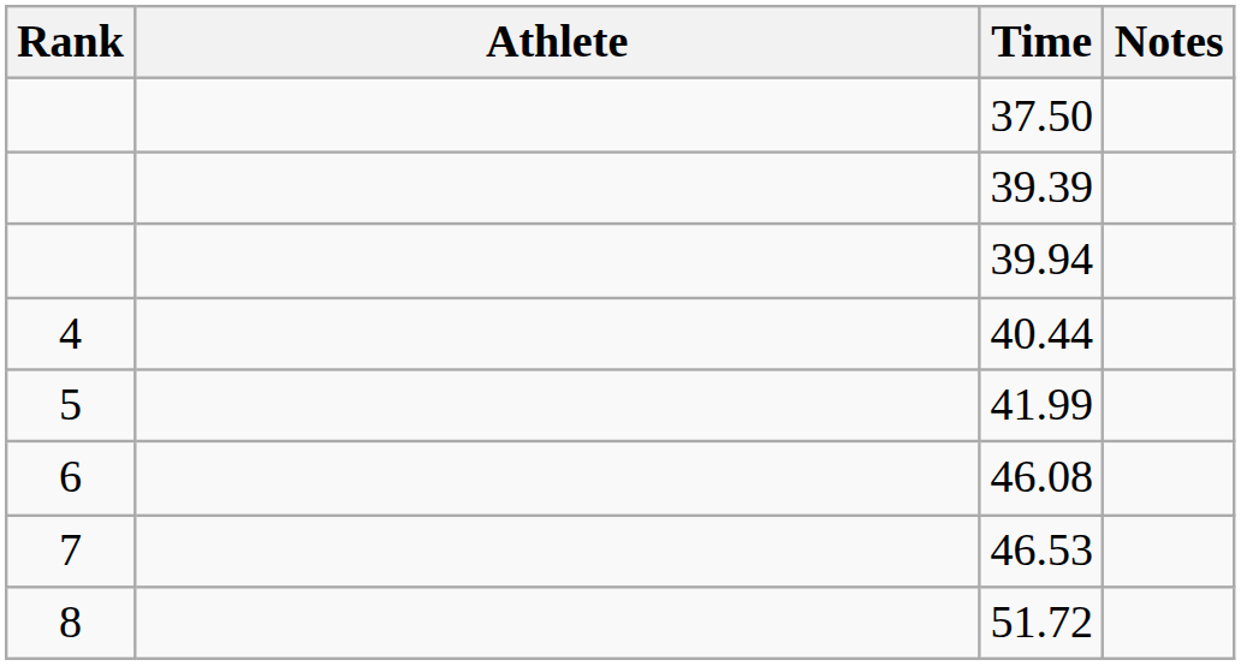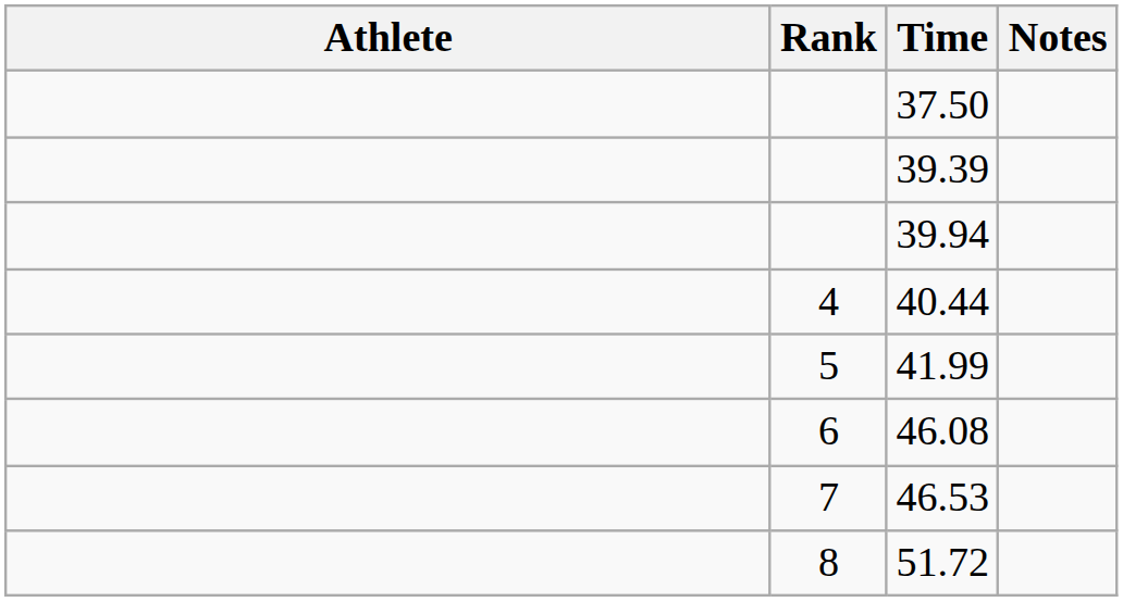 <table class="wikitable" style="text-align:center">
 <tr>
+<th Style="width:18em">Athlete</th>
 <th>Rank</th>
-<th Style="width:18em">Athlete</th>
 <th>Time</th>
 <th>Notes</th>
 </tr>
 <tr>
+<td style="text-align:left"></td>
 <td></td>
-<td style="text-align:left"></td>
 <td>37.50</td>
 <td></td>
 </tr>
 <tr>
+<td style="text-align:left"></td>
 <td></td>
-<td style="text-align:left"></td>
 <td>39.39</td>
 <td></td>
 </tr>
 <tr>
+<td style="text-align:left"></td>
 <td></td>
-<td style="text-align:left"></td>
 <td>39.94</td>
 <td></td>
 </tr>
 <tr>
+<td style="text-align:left"></td>
 <td>4</td>
-<td style="text-align:left"></td>
 <td>40.44</td>
 <td></td>
 </tr>
 <tr>
+<td style="text-align:left"></td>
 <td>5</td>
-<td style="text-align:left"></td>
 <td>41.99</td>
 <td></td>
 </tr>
 <tr>
+<td style="text-align:left"></td>
 <td>6</td>
-<td style="text-align:left"></td>
 <td>46.08</td>
 <td></td>
 </tr>
 <tr>
+<td style="text-align:left"></td>
 <td>7</td>
-<td style="text-align:left"></td>
 <td>46.53</td>
 <td></td>
 </tr>
 <tr>
+<td style="text-align:left"></td>
 <td>8</td>
-<td style="text-align:left"></td>
 <td>51.72</td>
 <td></td>
 </tr>
 </table>
